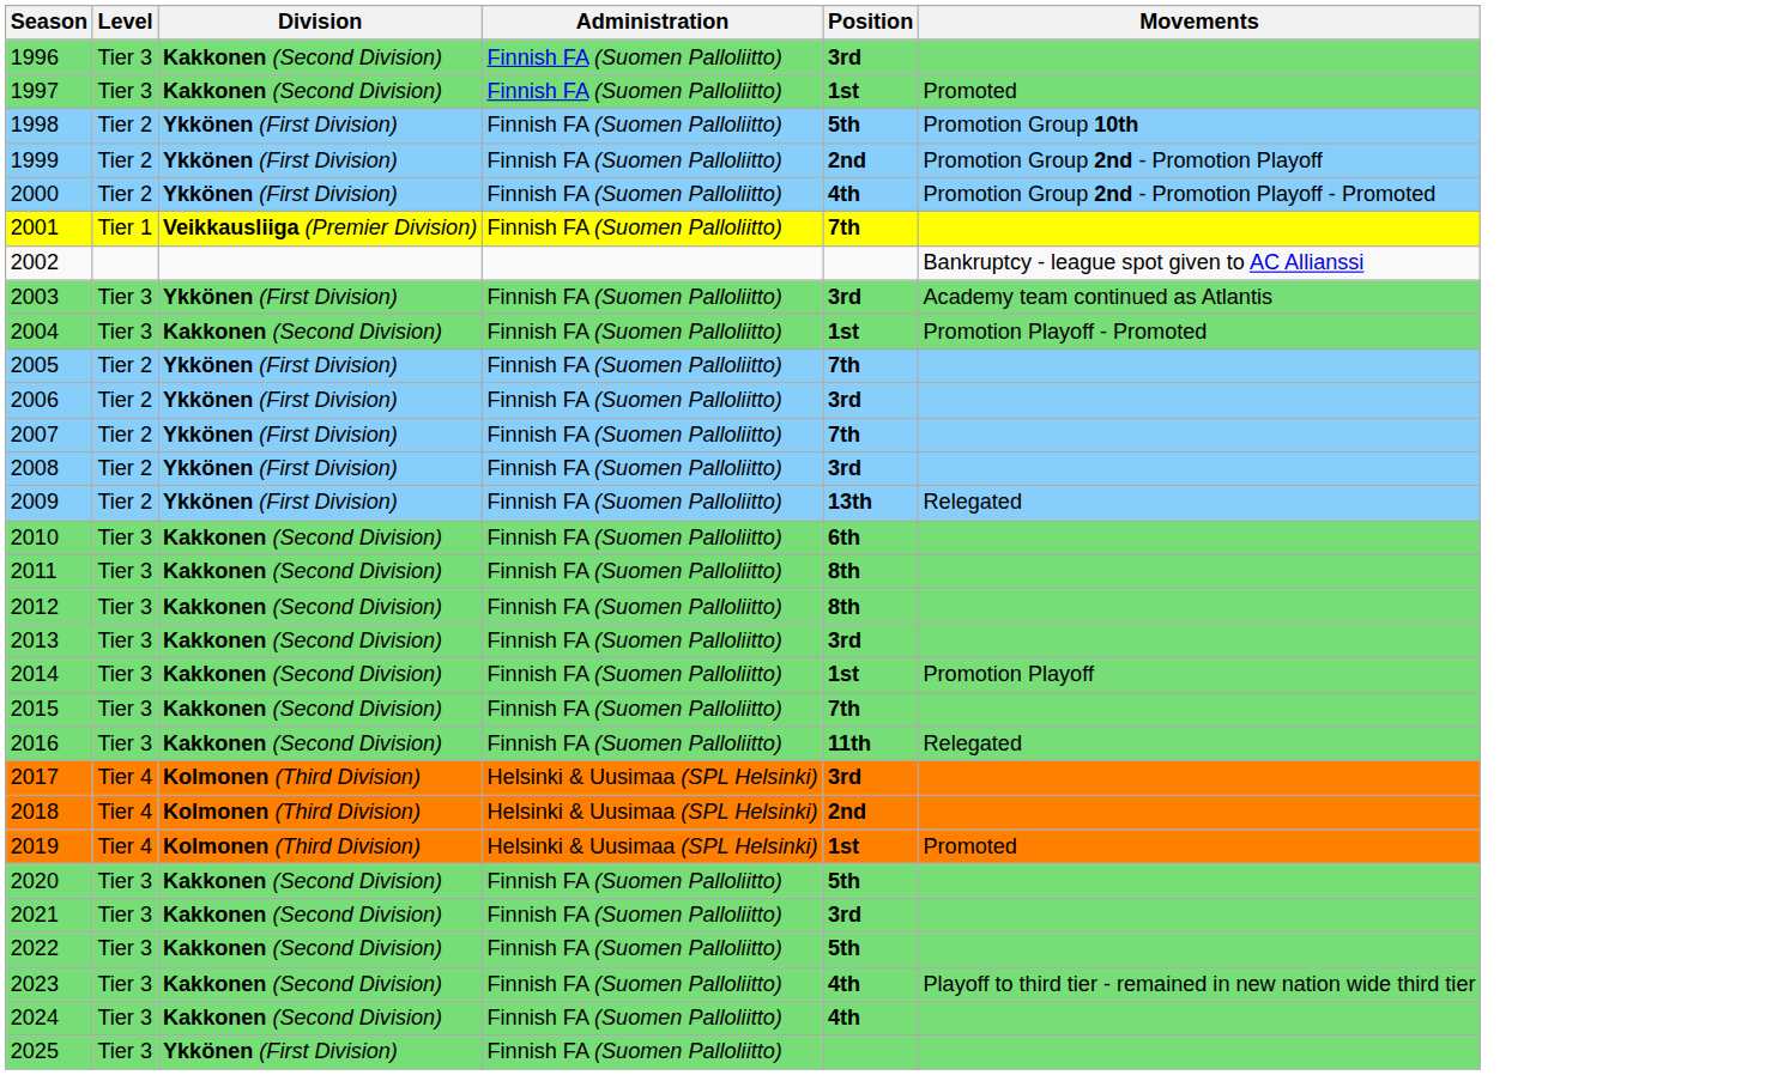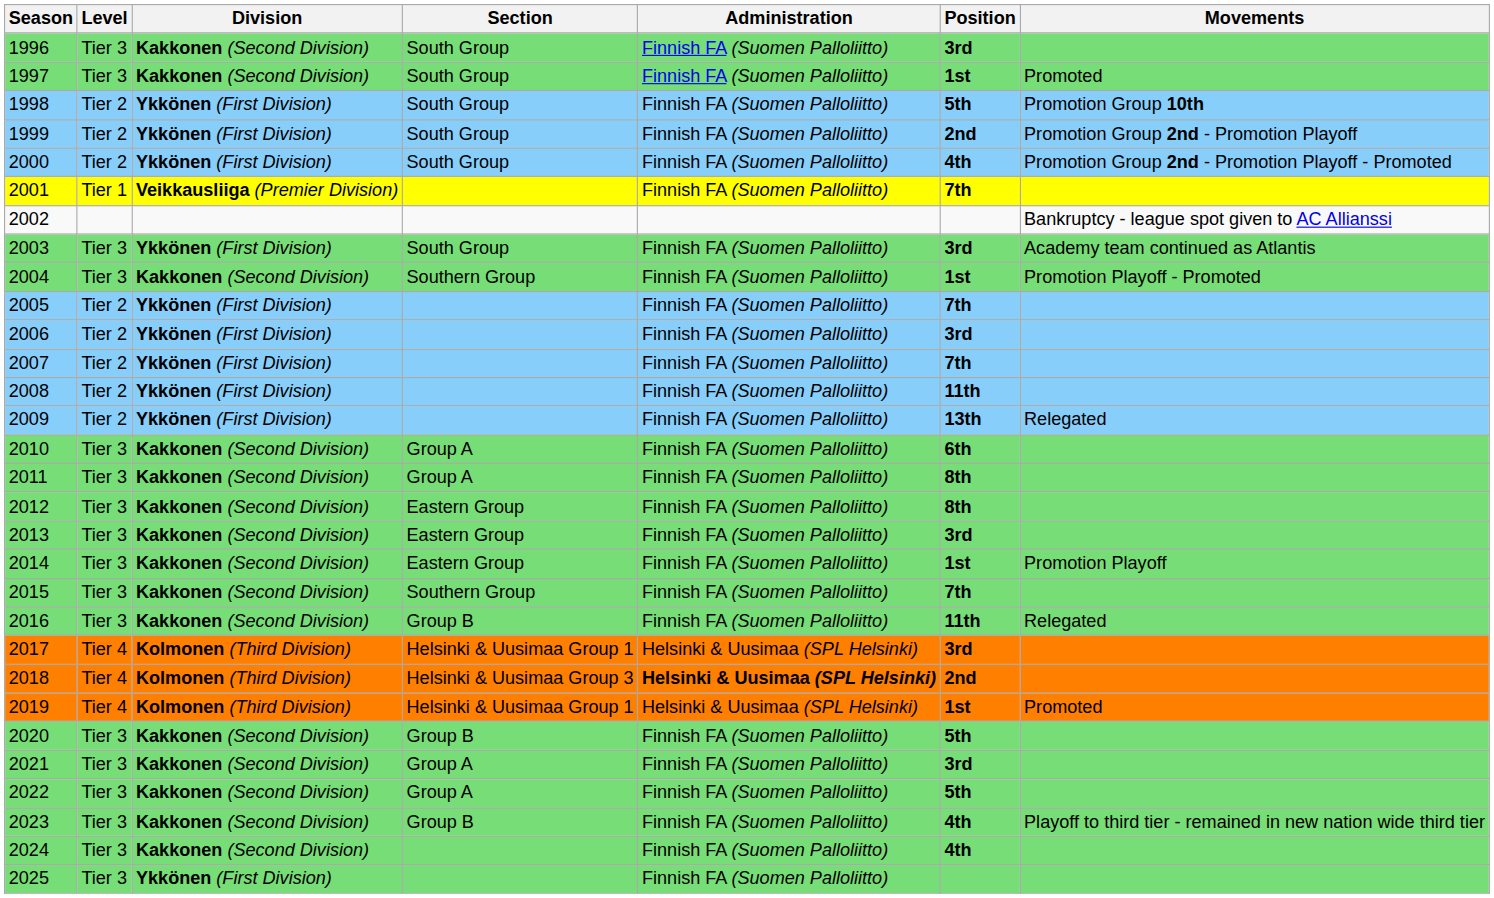 <table class="wikitable">
 <tr style="background:#f0f6fa;">
 <th><strong>Season</strong></th>
 <th><strong>Level</strong></th>
 <th><strong>Division</strong></th>
+<th><strong>Section</strong></th>
 <th><strong>Administration</strong></th>
 <th><strong>Position</strong></th>
 <th><strong>Movements</strong></th>
 </tr>
 <tr>
 <td style="background:#77DD77;">1996</td>
 <td style="background:#77DD77;">Tier 3</td>
 <td style="background:#77DD77;"><strong>Kakkonen</strong> <em>(Second Division)</em></td>
+<td style="background:#77DD77;">South Group</td>
 <td style="background:#77DD77;"><a href='#'>Finnish FA</a> <em>(Suomen Palloliitto)</em></td>
 <td style="background:#77DD77;"><strong>3rd</strong></td>
 <td style="background:#77DD77;"></td>
 </tr>
 <tr>
 <td style="background:#77DD77;">1997</td>
 <td style="background:#77DD77;">Tier 3</td>
 <td style="background:#77DD77;"><strong>Kakkonen</strong> <em>(Second Division)</em></td>
+<td style="background:#77DD77;">South Group</td>
 <td style="background:#77DD77;"><a href='#'>Finnish FA</a> <em>(Suomen Palloliitto)</em></td>
 <td style="background:#77DD77;"><strong>1st</strong></td>
 <td style="background:#77DD77;">Promoted</td>
 </tr>
 <tr>
 <td style="background:#87CEFA;">1998</td>
 <td style="background:#87CEFA;">Tier 2</td>
 <td style="background:#87CEFA;"><strong> Ykkönen</strong> <em>(First Division)</em></td>
+<td style="background:#87CEFA;">South Group</td>
 <td style="background:#87CEFA;">Finnish FA <em>(Suomen Palloliitto)</em></td>
 <td style="background:#87CEFA;"><strong>5th</strong></td>
 <td style="background:#87CEFA;">Promotion Group <strong>10th</strong></td>
 </tr>
 <tr>
 <td style="background:#87CEFA;">1999</td>
 <td style="background:#87CEFA;">Tier 2</td>
 <td style="background:#87CEFA;"><strong> Ykkönen</strong> <em>(First Division)</em></td>
+<td style="background:#87CEFA;">South Group</td>
 <td style="background:#87CEFA;">Finnish FA <em>(Suomen Palloliitto)</em></td>
 <td style="background:#87CEFA;"><strong>2nd</strong></td>
 <td style="background:#87CEFA;">Promotion Group <strong>2nd</strong> - Promotion Playoff</td>
 </tr>
 <tr>
 <td style="background:#87CEFA;">2000</td>
 <td style="background:#87CEFA;">Tier 2</td>
 <td style="background:#87CEFA;"><strong> Ykkönen</strong> <em>(First Division)</em></td>
+<td style="background:#87CEFA;">South Group</td>
 <td style="background:#87CEFA;">Finnish FA <em>(Suomen Palloliitto)</em></td>
 <td style="background:#87CEFA;"><strong>4th</strong></td>
 <td style="background:#87CEFA;">Promotion Group <strong>2nd</strong> - Promotion Playoff - Promoted</td>
 </tr>
 <tr>
 <td style="background:#FFFF00;">2001</td>
 <td style="background:#FFFF00;">Tier 1</td>
 <td style="background:#FFFF00;"><strong> Veikkausliiga</strong> <em>(Premier Division)</em></td>
+<td style="background:#FFFF00;"></td>
 <td style="background:#FFFF00;">Finnish FA <em>(Suomen Palloliitto)</em></td>
 <td style="background:#FFFF00;"><strong>7th</strong></td>
 <td style="background:#FFFF00;"></td>
 </tr>
 <tr>
 <td style="background:#;">2002</td>
 <td style="background:#;"></td>
 <td style="background:#;"></td>
 <td style="background:#;"></td>
 <td style="background:#;"></td>
+<td style="background:#;"></td>
 <td style="background:#;">Bankruptcy - league spot given to <a href='#'>AC Allianssi</a></td>
 </tr>
 <tr>
 <td style="background:#77DD77;">2003</td>
 <td style="background:#77DD77;">Tier 3</td>
 <td style="background:#77DD77;"><strong>Ykkönen</strong> <em>(First Division)</em></td>
+<td style="background:#77DD77;">South Group</td>
 <td style="background:#77DD77;">Finnish FA <em>(Suomen Palloliitto)</em></td>
 <td style="background:#77DD77;"><strong>3rd</strong></td>
 <td style="background:#77DD77;">Academy team continued as Atlantis</td>
 </tr>
 <tr>
 <td style="background:#77DD77;">2004</td>
 <td style="background:#77DD77;">Tier 3</td>
 <td style="background:#77DD77;"><strong>Kakkonen</strong> <em>(Second Division)</em></td>
+<td style="background:#77DD77;">Southern Group</td>
 <td style="background:#77DD77;">Finnish FA <em>(Suomen Palloliitto)</em></td>
 <td style="background:#77DD77;"><strong>1st</strong></td>
 <td style="background:#77DD77;">Promotion Playoff - Promoted</td>
 </tr>
 <tr>
 <td style="background:#87CEFA;">2005</td>
 <td style="background:#87CEFA;">Tier 2</td>
 <td style="background:#87CEFA;"><strong> Ykkönen</strong> <em>(First Division)</em></td>
+<td style="background:#87CEFA;"></td>
 <td style="background:#87CEFA;">Finnish FA <em>(Suomen Palloliitto)</em></td>
 <td style="background:#87CEFA;"><strong>7th</strong></td>
 <td style="background:#87CEFA;"></td>
 </tr>
 <tr>
 <td style="background:#87CEFA;">2006</td>
 <td style="background:#87CEFA;">Tier 2</td>
 <td style="background:#87CEFA;"><strong> Ykkönen</strong> <em>(First Division)</em></td>
+<td style="background:#87CEFA;"></td>
 <td style="background:#87CEFA;">Finnish FA <em>(Suomen Palloliitto)</em></td>
 <td style="background:#87CEFA;"><strong>3rd</strong></td>
 <td style="background:#87CEFA;"></td>
 </tr>
 <tr>
 <td style="background:#87CEFA;">2007</td>
 <td style="background:#87CEFA;">Tier 2</td>
 <td style="background:#87CEFA;"><strong> Ykkönen</strong> <em>(First Division)</em></td>
+<td style="background:#87CEFA;"></td>
 <td style="background:#87CEFA;">Finnish FA <em>(Suomen Palloliitto)</em></td>
 <td style="background:#87CEFA;"><strong>7th</strong></td>
 <td style="background:#87CEFA;"></td>
 </tr>
 <tr>
 <td style="background:#87CEFA;">2008</td>
 <td style="background:#87CEFA;">Tier 2</td>
 <td style="background:#87CEFA;"><strong> Ykkönen</strong> <em>(First Division)</em></td>
+<td style="background:#87CEFA;"></td>
 <td style="background:#87CEFA;">Finnish FA <em>(Suomen Palloliitto)</em></td>
-<td style="background:#87CEFA;"><strong>3rd</strong></td>
+<td style="background:#87CEFA;"><strong>11th</strong></td>
 <td style="background:#87CEFA;"></td>
 </tr>
 <tr>
 <td style="background:#87CEFA;">2009</td>
 <td style="background:#87CEFA;">Tier 2</td>
 <td style="background:#87CEFA;"><strong> Ykkönen</strong> <em>(First Division)</em></td>
+<td style="background:#87CEFA;"></td>
 <td style="background:#87CEFA;">Finnish FA <em>(Suomen Palloliitto)</em></td>
 <td style="background:#87CEFA;"><strong>13th</strong></td>
 <td style="background:#87CEFA;">Relegated</td>
 </tr>
 <tr>
 <td style="background:#77DD77;">2010</td>
 <td style="background:#77DD77;">Tier 3</td>
 <td style="background:#77DD77;"><strong>Kakkonen</strong> <em>(Second Division)</em></td>
+<td style="background:#77DD77;">Group A</td>
 <td style="background:#77DD77;">Finnish FA <em>(Suomen Palloliitto)</em></td>
 <td style="background:#77DD77;"><strong>6th</strong></td>
 <td style="background:#77DD77;"></td>
 </tr>
 <tr>
 <td style="background:#77DD77;">2011</td>
 <td style="background:#77DD77;">Tier 3</td>
 <td style="background:#77DD77;"><strong>Kakkonen</strong> <em>(Second Division)</em></td>
+<td style="background:#77DD77;">Group A</td>
 <td style="background:#77DD77;">Finnish FA <em>(Suomen Palloliitto)</em></td>
 <td style="background:#77DD77;"><strong>8th</strong></td>
 <td style="background:#77DD77;"></td>
 </tr>
 <tr>
 <td style="background:#77DD77;">2012</td>
 <td style="background:#77DD77;">Tier 3</td>
 <td style="background:#77DD77;"><strong>Kakkonen</strong> <em>(Second Division)</em></td>
+<td style="background:#77DD77;">Eastern Group</td>
 <td style="background:#77DD77;">Finnish FA <em>(Suomen Palloliitto)</em></td>
 <td style="background:#77DD77;"><strong>8th</strong></td>
 <td style="background:#77DD77;"></td>
 </tr>
 <tr>
 <td style="background:#77DD77;">2013</td>
 <td style="background:#77DD77;">Tier 3</td>
 <td style="background:#77DD77;"><strong>Kakkonen</strong> <em>(Second Division)</em></td>
+<td style="background:#77DD77;">Eastern Group</td>
 <td style="background:#77DD77;">Finnish FA <em>(Suomen Palloliitto)</em></td>
 <td style="background:#77DD77;"><strong>3rd</strong></td>
 <td style="background:#77DD77;"></td>
 </tr>
 <tr>
 <td style="background:#77DD77;">2014</td>
 <td style="background:#77DD77;">Tier 3</td>
 <td style="background:#77DD77;"><strong>Kakkonen</strong> <em>(Second Division)</em></td>
+<td style="background:#77DD77;">Eastern Group</td>
 <td style="background:#77DD77;">Finnish FA <em>(Suomen Palloliitto)</em></td>
 <td style="background:#77DD77;"><strong>1st</strong></td>
 <td style="background:#77DD77;">Promotion Playoff</td>
 </tr>
 <tr>
 <td style="background:#77DD77;">2015</td>
 <td style="background:#77DD77;">Tier 3</td>
 <td style="background:#77DD77;"><strong>Kakkonen</strong> <em>(Second Division)</em></td>
+<td style="background:#77DD77;">Southern Group</td>
 <td style="background:#77DD77;">Finnish FA <em>(Suomen Palloliitto)</em></td>
 <td style="background:#77DD77;"><strong>7th</strong></td>
 <td style="background:#77DD77;"></td>
 </tr>
 <tr>
 <td style="background:#77DD77;">2016</td>
 <td style="background:#77DD77;">Tier 3</td>
 <td style="background:#77DD77;"><strong>Kakkonen</strong> <em>(Second Division)</em></td>
+<td style="background:#77DD77;">Group B</td>
 <td style="background:#77DD77;">Finnish FA <em>(Suomen Palloliitto)</em></td>
 <td style="background:#77DD77;"><strong>11th</strong></td>
 <td style="background:#77DD77;">Relegated</td>
 </tr>
 <tr>
 <td style="background:#FF7F00;">2017</td>
 <td style="background:#FF7F00;">Tier 4</td>
 <td style="background:#FF7F00;"><strong>Kolmonen</strong> <em>(Third Division)</em></td>
+<td style="background:#FF7F00;">Helsinki & Uusimaa Group 1</td>
 <td style="background:#FF7F00;">Helsinki & Uusimaa <em>(SPL Helsinki)</em></td>
 <td style="background:#FF7F00;"><strong>3rd</strong></td>
 <td style="background:#FF7F00;"></td>
 </tr>
 <tr>
 <td style="background:#FF7F00;">2018</td>
 <td style="background:#FF7F00;">Tier 4</td>
 <td style="background:#FF7F00;"><strong>Kolmonen</strong> <em>(Third Division)</em></td>
-<td style="background:#FF7F00;">Helsinki & Uusimaa <em>(SPL Helsinki)</em></td>
+<td style="background:#FF7F00;">Helsinki & Uusimaa Group 3</td>
+<td style="background:#FF7F00;"><strong>Helsinki & Uusimaa <em>(SPL Helsinki)</em></strong></td>
 <td style="background:#FF7F00;"><strong>2nd</strong></td>
 <td style="background:#FF7F00;"></td>
 </tr>
 <tr>
 <td style="background:#FF7F00;">2019</td>
 <td style="background:#FF7F00;">Tier 4</td>
 <td style="background:#FF7F00;"><strong>Kolmonen</strong> <em>(Third Division)</em></td>
+<td style="background:#FF7F00;">Helsinki & Uusimaa Group 1</td>
 <td style="background:#FF7F00;">Helsinki & Uusimaa <em>(SPL Helsinki)</em></td>
 <td style="background:#FF7F00;"><strong>1st</strong></td>
 <td style="background:#FF7F00;">Promoted</td>
 </tr>
 <tr>
 <td style="background:#77DD77;">2020</td>
 <td style="background:#77DD77;">Tier 3</td>
 <td style="background:#77DD77;"><strong>Kakkonen</strong> <em>(Second Division)</em></td>
+<td style="background:#77DD77;">Group B</td>
 <td style="background:#77DD77;">Finnish FA <em>(Suomen Palloliitto)</em></td>
 <td style="background:#77DD77;"><strong>5th</strong></td>
 <td style="background:#77DD77;"></td>
 </tr>
 <tr>
 <td style="background:#77DD77;">2021</td>
 <td style="background:#77DD77;">Tier 3</td>
 <td style="background:#77DD77;"><strong>Kakkonen</strong> <em>(Second Division)</em></td>
+<td style="background:#77DD77;">Group A</td>
 <td style="background:#77DD77;">Finnish FA <em>(Suomen Palloliitto)</em></td>
 <td style="background:#77DD77;"><strong>3rd</strong></td>
 <td style="background:#77DD77;"></td>
 </tr>
 <tr>
 <td style="background:#77DD77;">2022</td>
 <td style="background:#77DD77;">Tier 3</td>
 <td style="background:#77DD77;"><strong>Kakkonen</strong> <em>(Second Division)</em></td>
+<td style="background:#77DD77;">Group A</td>
 <td style="background:#77DD77;">Finnish FA <em>(Suomen Palloliitto)</em></td>
 <td style="background:#77DD77;"><strong>5th</strong></td>
 <td style="background:#77DD77;"></td>
 </tr>
 <tr>
 <td style="background:#77DD77;">2023</td>
 <td style="background:#77DD77;">Tier 3</td>
 <td style="background:#77DD77;"><strong>Kakkonen</strong> <em>(Second Division)</em></td>
+<td style="background:#77DD77;">Group B</td>
 <td style="background:#77DD77;">Finnish FA <em>(Suomen Palloliitto)</em></td>
 <td style="background:#77DD77;"><strong>4th</strong></td>
 <td style="background:#77DD77;">Playoff to third tier - remained in new nation wide third tier</td>
 </tr>
 <tr>
 <td style="background:#77DD77;">2024</td>
 <td style="background:#77DD77;">Tier 3</td>
 <td style="background:#77DD77;"><strong>Kakkonen</strong> <em>(Second Division)</em></td>
+<td style="background:#77DD77;"></td>
 <td style="background:#77DD77;">Finnish FA <em>(Suomen Palloliitto)</em></td>
 <td style="background:#77DD77;"><strong>4th</strong></td>
 <td style="background:#77DD77;"></td>
 </tr>
 <tr>
 <td style="background:#77DD77;">2025</td>
 <td style="background:#77DD77;">Tier 3</td>
 <td style="background:#77DD77;"><strong>Ykkönen</strong> <em>(First Division)</em></td>
+<td style="background:#77DD77;"></td>
 <td style="background:#77DD77;">Finnish FA <em>(Suomen Palloliitto)</em></td>
 <td style="background:#77DD77;"></td>
 <td style="background:#77DD77;"></td>
 </tr>
 </table>
